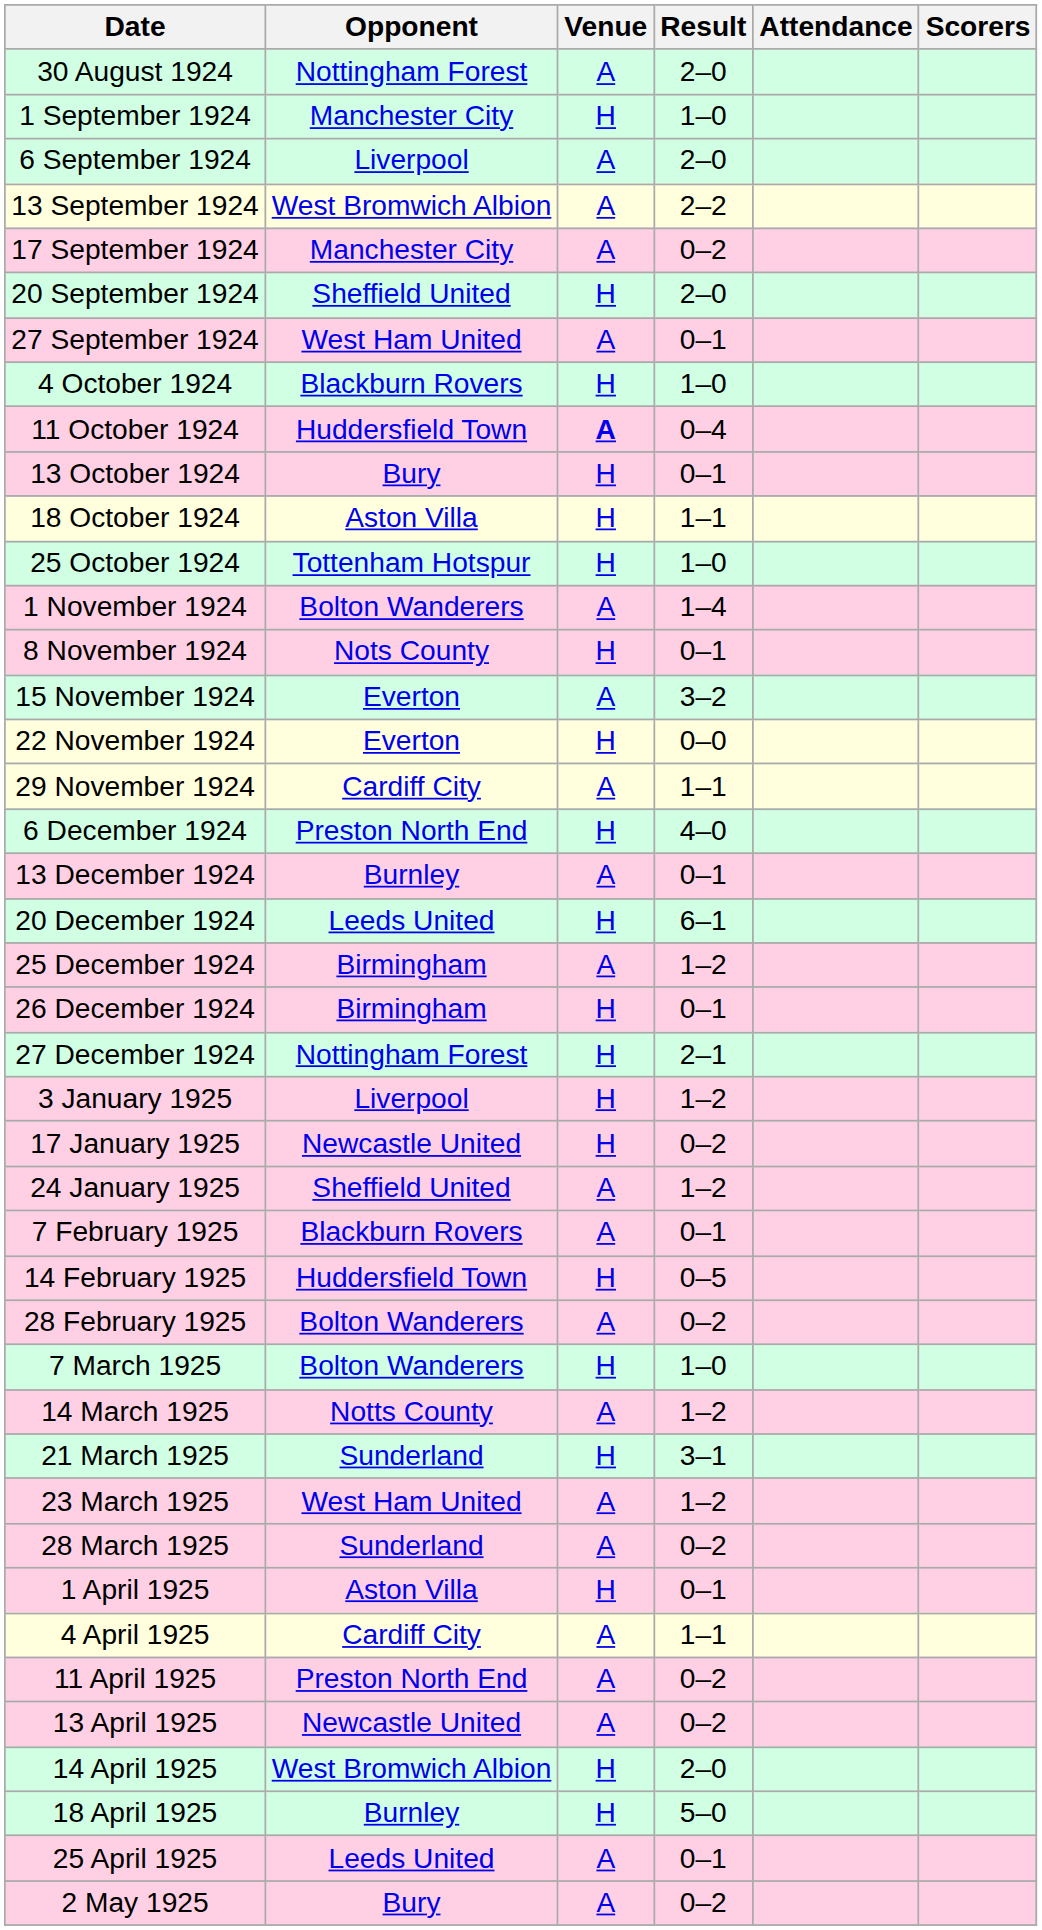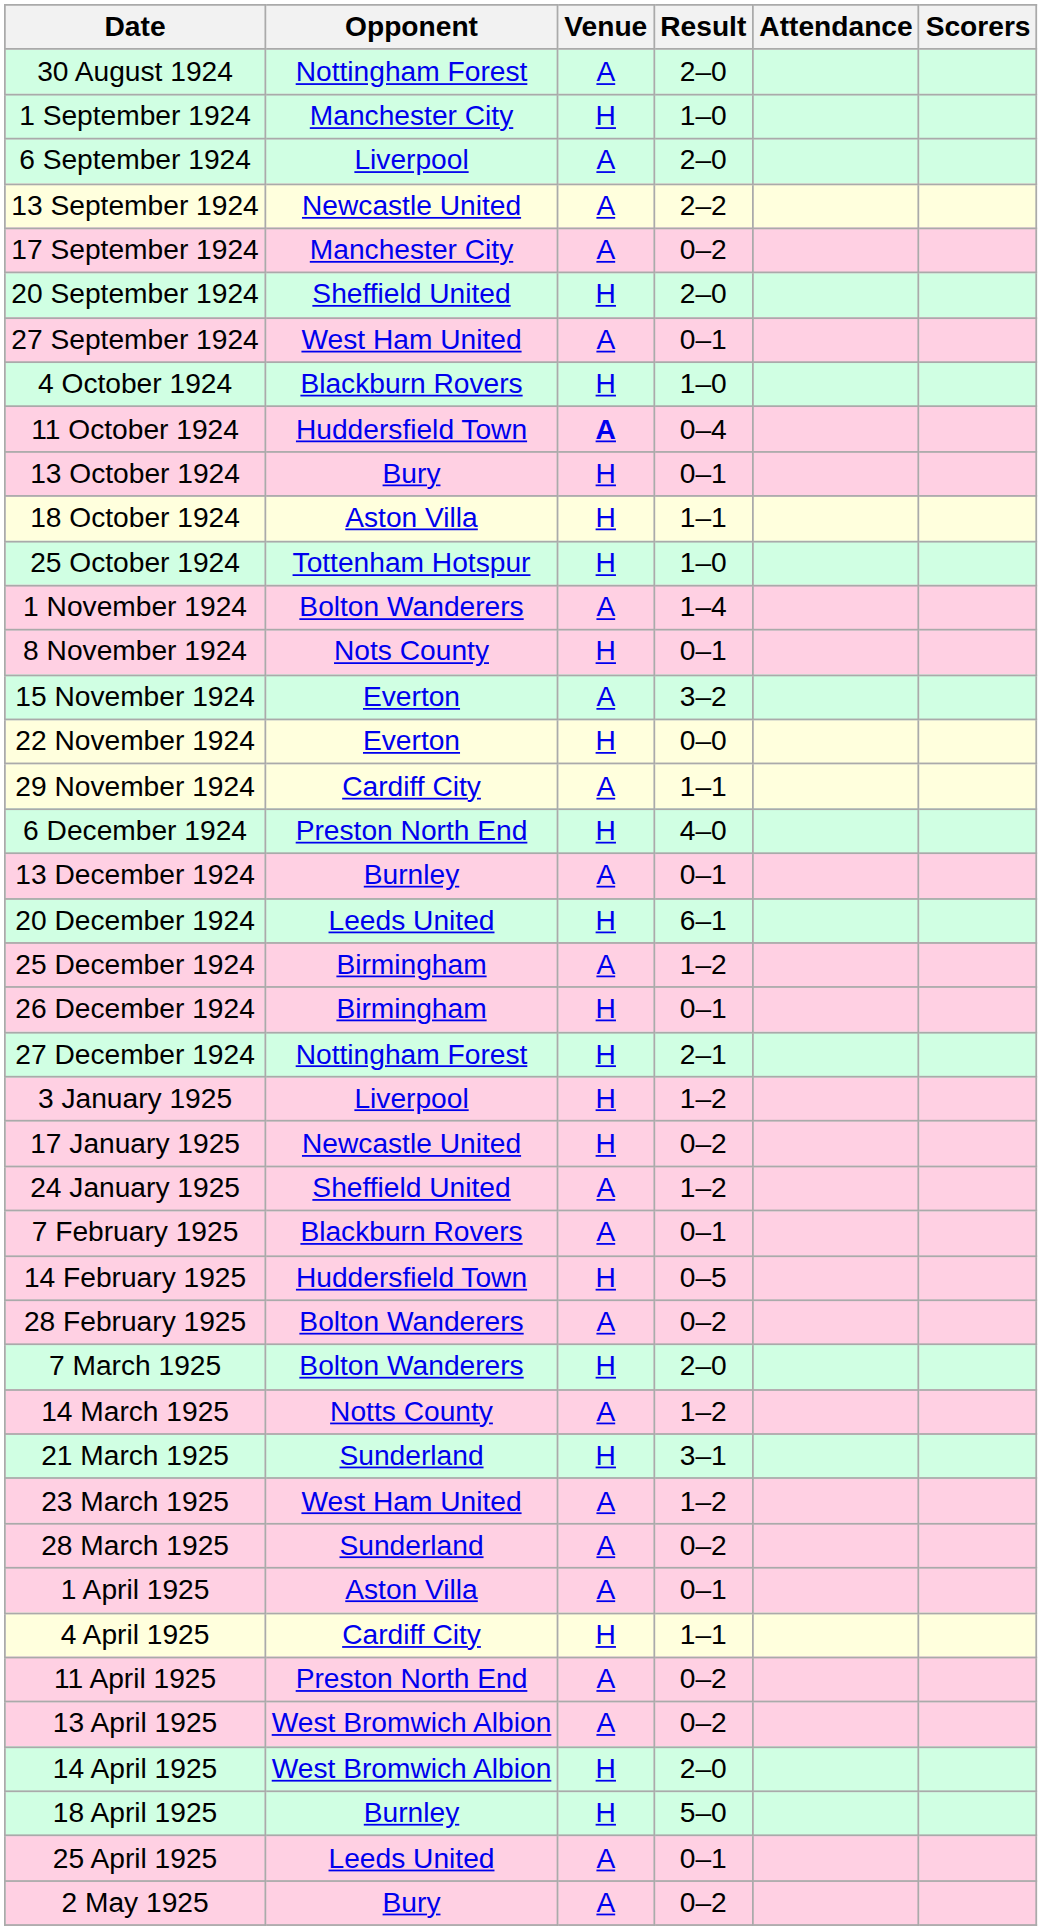 <table class="wikitable sortable" style="text-align:center;">
 <tr>
 <th>Date</th>
 <th>Opponent</th>
 <th>Venue</th>
 <th>Result</th>
 <th>Attendance</th>
 <th>Scorers</th>
 </tr>
 <tr style="background:#d0ffe3;">
 <td>30 August 1924</td>
 <td><a href='#'>Nottingham Forest</a></td>
 <td><a href='#'>A</a></td>
 <td>2–0</td>
 <td></td>
 <td></td>
 </tr>
 <tr style="background:#d0ffe3;">
 <td>1 September 1924</td>
 <td><a href='#'>Manchester City</a></td>
 <td><a href='#'>H</a></td>
 <td>1–0</td>
 <td></td>
 <td></td>
 </tr>
 <tr style="background:#d0ffe3;">
 <td>6 September 1924</td>
 <td><a href='#'>Liverpool</a></td>
 <td><a href='#'>A</a></td>
 <td>2–0</td>
 <td></td>
 <td></td>
 </tr>
 <tr style="background:#ffffdd;">
 <td>13 September 1924</td>
-<td><a href='#'>West Bromwich Albion</a></td>
+<td><a href='#'>Newcastle United</a></td>
 <td><a href='#'>A</a></td>
 <td>2–2</td>
 <td></td>
 <td></td>
 </tr>
 <tr style="background:#ffd0e3;">
 <td>17 September 1924</td>
 <td><a href='#'>Manchester City</a></td>
 <td><a href='#'>A</a></td>
 <td>0–2</td>
 <td></td>
 <td></td>
 </tr>
 <tr style="background:#d0ffe3;">
 <td>20 September 1924</td>
 <td><a href='#'>Sheffield United</a></td>
 <td><a href='#'>H</a></td>
 <td>2–0</td>
 <td></td>
 <td></td>
 </tr>
 <tr style="background:#ffd0e3;">
 <td>27 September 1924</td>
 <td><a href='#'>West Ham United</a></td>
 <td><a href='#'>A</a></td>
 <td>0–1</td>
 <td></td>
 <td></td>
 </tr>
 <tr style="background:#d0ffe3;">
 <td>4 October 1924</td>
 <td><a href='#'>Blackburn Rovers</a></td>
 <td><a href='#'>H</a></td>
 <td>1–0</td>
 <td></td>
 <td></td>
 </tr>
 <tr style="background:#ffd0e3;">
 <td>11 October 1924</td>
 <td><a href='#'>Huddersfield Town</a></td>
 <td><strong><a href='#'>A</a></strong></td>
 <td>0–4</td>
 <td></td>
 <td></td>
 </tr>
 <tr style="background:#ffd0e3;">
 <td>13 October 1924</td>
 <td><a href='#'>Bury</a></td>
 <td><a href='#'>H</a></td>
 <td>0–1</td>
 <td></td>
 <td></td>
 </tr>
 <tr style="background:#ffffdd;">
 <td>18 October 1924</td>
 <td><a href='#'>Aston Villa</a></td>
 <td><a href='#'>H</a></td>
 <td>1–1</td>
 <td></td>
 <td></td>
 </tr>
 <tr style="background:#d0ffe3;">
 <td>25 October 1924</td>
 <td><a href='#'>Tottenham Hotspur</a></td>
 <td><a href='#'>H</a></td>
 <td>1–0</td>
 <td></td>
 <td></td>
 </tr>
 <tr style="background:#ffd0e3;">
 <td>1 November 1924</td>
 <td><a href='#'>Bolton Wanderers</a></td>
 <td><a href='#'>A</a></td>
 <td>1–4</td>
 <td></td>
 <td></td>
 </tr>
 <tr style="background:#ffd0e3;">
 <td>8 November 1924</td>
 <td><a href='#'>Nots County</a></td>
 <td><a href='#'>H</a></td>
 <td>0–1</td>
 <td></td>
 <td></td>
 </tr>
 <tr style="background:#d0ffe3;">
 <td>15 November 1924</td>
 <td><a href='#'>Everton</a></td>
 <td><a href='#'>A</a></td>
 <td>3–2</td>
 <td></td>
 <td></td>
 </tr>
 <tr style="background:#ffffdd;">
 <td>22 November 1924</td>
 <td><a href='#'>Everton</a></td>
 <td><a href='#'>H</a></td>
 <td>0–0</td>
 <td></td>
 <td></td>
 </tr>
 <tr style="background:#ffffdd;">
 <td>29 November 1924</td>
 <td><a href='#'>Cardiff City</a></td>
 <td><a href='#'>A</a></td>
 <td>1–1</td>
 <td></td>
 <td></td>
 </tr>
 <tr style="background:#d0ffe3;">
 <td>6 December 1924</td>
 <td><a href='#'>Preston North End</a></td>
 <td><a href='#'>H</a></td>
 <td>4–0</td>
 <td></td>
 <td></td>
 </tr>
 <tr style="background:#ffd0e3;">
 <td>13 December 1924</td>
 <td><a href='#'>Burnley</a></td>
 <td><a href='#'>A</a></td>
 <td>0–1</td>
 <td></td>
 <td></td>
 </tr>
 <tr style="background:#d0ffe3;">
 <td>20 December 1924</td>
 <td><a href='#'>Leeds United</a></td>
 <td><a href='#'>H</a></td>
 <td>6–1</td>
 <td></td>
 <td></td>
 </tr>
 <tr style="background:#ffd0e3;">
 <td>25 December 1924</td>
 <td><a href='#'>Birmingham</a></td>
 <td><a href='#'>A</a></td>
 <td>1–2</td>
 <td></td>
 <td></td>
 </tr>
 <tr style="background:#ffd0e3;">
 <td>26 December 1924</td>
 <td><a href='#'>Birmingham</a></td>
 <td><a href='#'>H</a></td>
 <td>0–1</td>
 <td></td>
 <td></td>
 </tr>
 <tr style="background:#d0ffe3;">
 <td>27 December 1924</td>
 <td><a href='#'>Nottingham Forest</a></td>
 <td><a href='#'>H</a></td>
 <td>2–1</td>
 <td></td>
 <td></td>
 </tr>
 <tr style="background:#ffd0e3;">
 <td>3 January 1925</td>
 <td><a href='#'>Liverpool</a></td>
 <td><a href='#'>H</a></td>
 <td>1–2</td>
 <td></td>
 <td></td>
 </tr>
 <tr style="background:#ffd0e3;">
 <td>17 January 1925</td>
 <td><a href='#'>Newcastle United</a></td>
 <td><a href='#'>H</a></td>
 <td>0–2</td>
 <td></td>
 <td></td>
 </tr>
 <tr style="background:#ffd0e3;">
 <td>24 January 1925</td>
 <td><a href='#'>Sheffield United</a></td>
 <td><a href='#'>A</a></td>
 <td>1–2</td>
 <td></td>
 <td></td>
 </tr>
 <tr style="background:#ffd0e3;">
 <td>7 February 1925</td>
 <td><a href='#'>Blackburn Rovers</a></td>
 <td><a href='#'>A</a></td>
 <td>0–1</td>
 <td></td>
 <td></td>
 </tr>
 <tr style="background:#ffd0e3;">
 <td>14 February 1925</td>
 <td><a href='#'>Huddersfield Town</a></td>
 <td><a href='#'>H</a></td>
 <td>0–5</td>
 <td></td>
 <td></td>
 </tr>
 <tr style="background:#ffd0e3;">
 <td>28 February 1925</td>
 <td><a href='#'>Bolton Wanderers</a></td>
 <td><a href='#'>A</a></td>
 <td>0–2</td>
 <td></td>
 <td></td>
 </tr>
 <tr style="background:#d0ffe3;">
 <td>7 March 1925</td>
 <td><a href='#'>Bolton Wanderers</a></td>
 <td><a href='#'>H</a></td>
-<td>1–0</td>
+<td>2–0</td>
 <td></td>
 <td></td>
 </tr>
 <tr style="background:#ffd0e3;">
 <td>14 March 1925</td>
 <td><a href='#'>Notts County</a></td>
 <td><a href='#'>A</a></td>
 <td>1–2</td>
 <td></td>
 <td></td>
 </tr>
 <tr style="background:#d0ffe3;">
 <td>21 March 1925</td>
 <td><a href='#'>Sunderland</a></td>
 <td><a href='#'>H</a></td>
 <td>3–1</td>
 <td></td>
 <td></td>
 </tr>
 <tr style="background:#ffd0e3;">
 <td>23 March 1925</td>
 <td><a href='#'>West Ham United</a></td>
 <td><a href='#'>A</a></td>
 <td>1–2</td>
 <td></td>
 <td></td>
 </tr>
 <tr style="background:#ffd0e3;">
 <td>28 March 1925</td>
 <td><a href='#'>Sunderland</a></td>
 <td><a href='#'>A</a></td>
 <td>0–2</td>
 <td></td>
 <td></td>
 </tr>
 <tr style="background:#ffd0e3;">
 <td>1 April 1925</td>
 <td><a href='#'>Aston Villa</a></td>
-<td><a href='#'>H</a></td>
+<td><a href='#'>A</a></td>
 <td>0–1</td>
 <td></td>
 <td></td>
 </tr>
 <tr style="background:#ffffdd;">
 <td>4 April 1925</td>
 <td><a href='#'>Cardiff City</a></td>
-<td><a href='#'>A</a></td>
+<td><a href='#'>H</a></td>
 <td>1–1</td>
 <td></td>
 <td></td>
 </tr>
 <tr style="background:#ffd0e3;">
 <td>11 April 1925</td>
 <td><a href='#'>Preston North End</a></td>
 <td><a href='#'>A</a></td>
 <td>0–2</td>
 <td></td>
 <td></td>
 </tr>
 <tr style="background:#ffd0e3;">
 <td>13 April 1925</td>
-<td><a href='#'>Newcastle United</a></td>
+<td><a href='#'>West Bromwich Albion</a></td>
 <td><a href='#'>A</a></td>
 <td>0–2</td>
 <td></td>
 <td></td>
 </tr>
 <tr style="background:#d0ffe3;">
 <td>14 April 1925</td>
 <td><a href='#'>West Bromwich Albion</a></td>
 <td><a href='#'>H</a></td>
 <td>2–0</td>
 <td></td>
 <td></td>
 </tr>
 <tr style="background:#d0ffe3;">
 <td>18 April 1925</td>
 <td><a href='#'>Burnley</a></td>
 <td><a href='#'>H</a></td>
 <td>5–0</td>
 <td></td>
 <td></td>
 </tr>
 <tr style="background:#ffd0e3;">
 <td>25 April 1925</td>
 <td><a href='#'>Leeds United</a></td>
 <td><a href='#'>A</a></td>
 <td>0–1</td>
 <td></td>
 <td></td>
 </tr>
 <tr style="background:#ffd0e3;">
 <td>2 May 1925</td>
 <td><a href='#'>Bury</a></td>
 <td><a href='#'>A</a></td>
 <td>0–2</td>
 <td></td>
 <td></td>
 </tr>
 </table>
